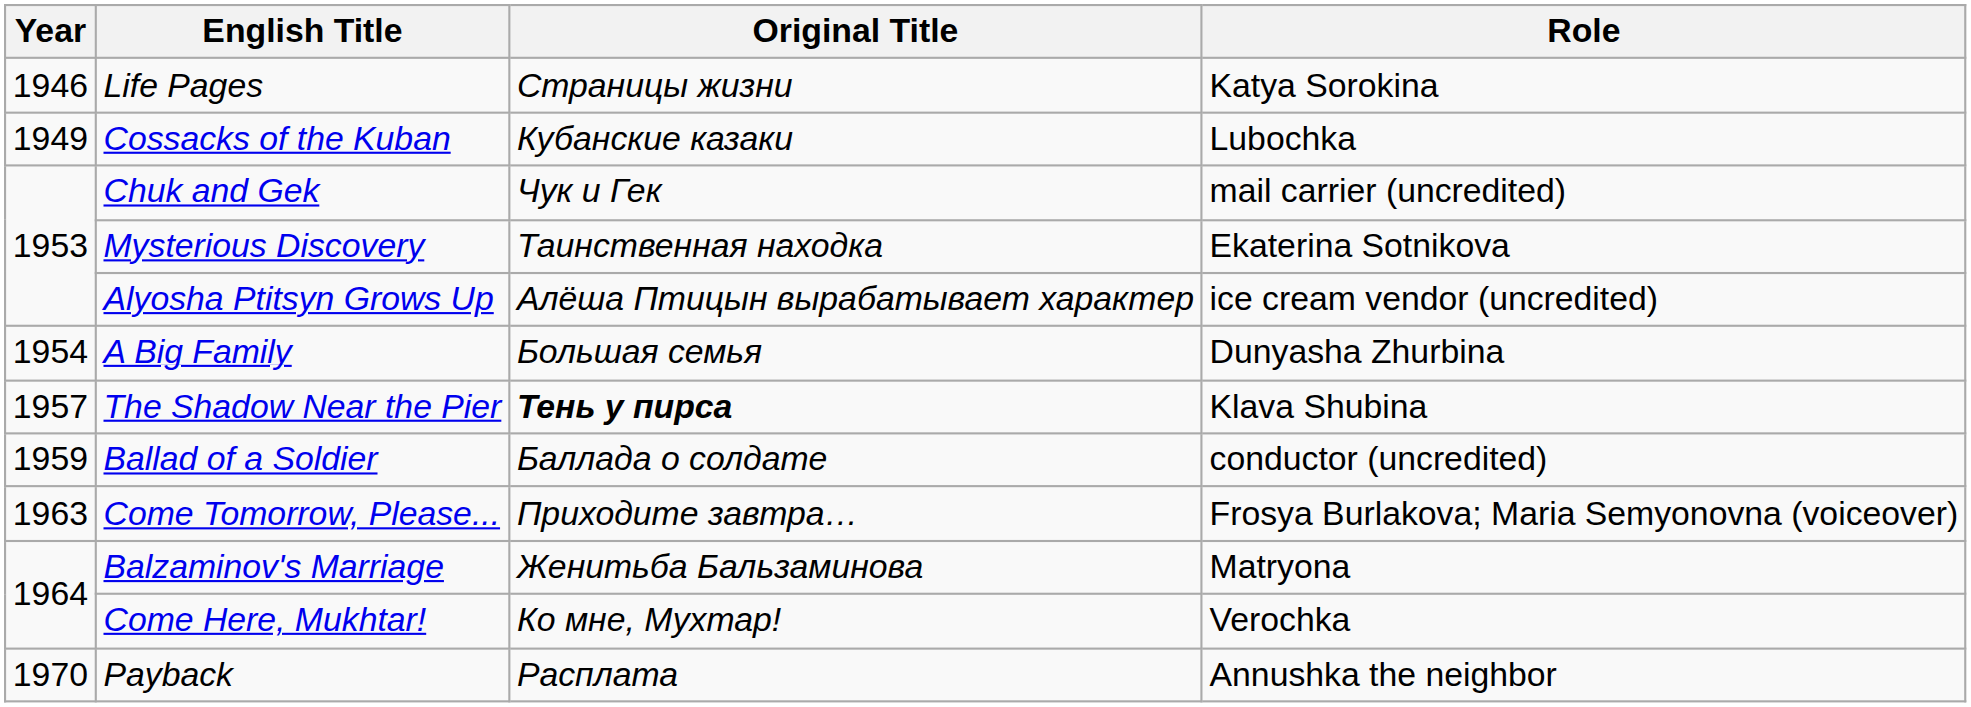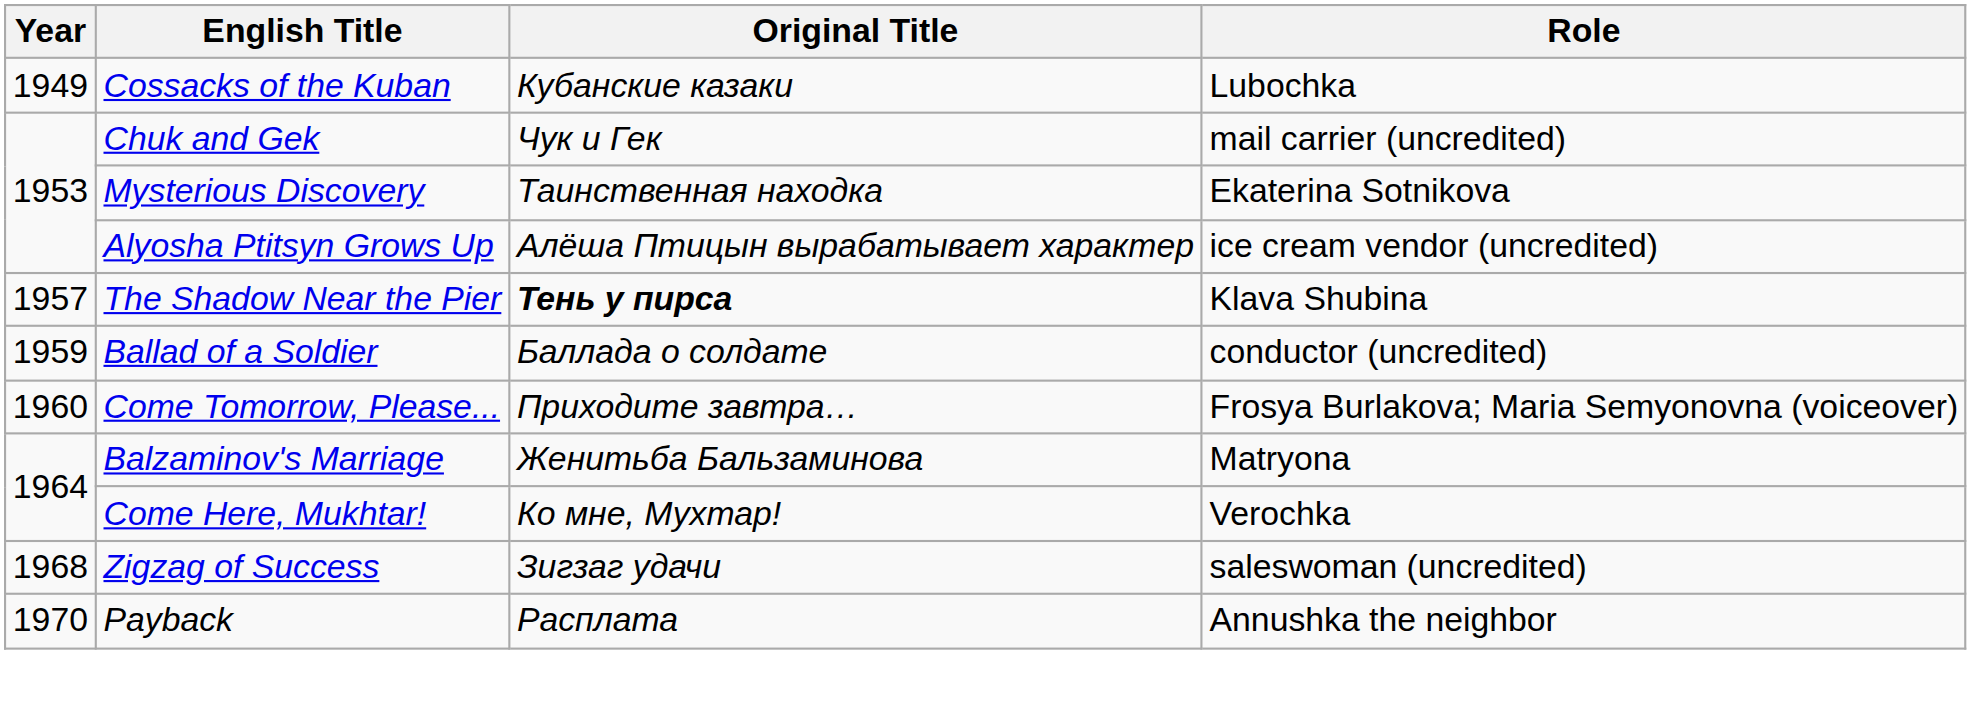 <table class="wikitable">
 <tr>
 <th>Year</th>
 <th>English Title</th>
 <th>Original Title</th>
 <th>Role</th>
-</tr>
-<tr>
-<td>1946</td>
-<td><em>Life Pages</em></td>
-<td><em>Страницы жизни</em></td>
-<td>Katya Sorokina</td>
 </tr>
 <tr>
 <td>1949</td>
 <td><em><a href='#'>Cossacks of the Kuban</a></em></td>
 <td><em>Кубанские казаки</em></td>
 <td>Lubochka</td>
 </tr>
 <tr>
 <td rowspan="3">1953</td>
 <td><em><a href='#'>Chuk and Gek</a></em></td>
 <td><em>Чук и Гек</em></td>
 <td>mail carrier (uncredited)</td>
 </tr>
 <tr>
 <td><em><a href='#'>Mysterious Discovery</a></em></td>
 <td><em>Таинственная находка</em></td>
 <td>Ekaterina Sotnikova</td>
 </tr>
 <tr>
 <td><em><a href='#'>Alyosha Ptitsyn Grows Up</a></em></td>
 <td><em>Алёша Птицын вырабатывает характер</em></td>
 <td>ice cream vendor (uncredited)</td>
 </tr>
 <tr>
-<td>1954</td>
-<td><em><a href='#'>A Big Family</a></em></td>
-<td><em>Большая семья</em></td>
-<td>Dunyasha Zhurbina</td>
-</tr>
-<tr>
 <td>1957</td>
 <td><em><a href='#'>The Shadow Near the Pier</a></em></td>
 <td><strong><em>Тень у пирса</em></strong></td>
 <td>Klava Shubina</td>
 </tr>
 <tr>
 <td>1959</td>
 <td><em><a href='#'>Ballad of a Soldier</a></em></td>
 <td><em>Баллада о солдате</em></td>
 <td>conductor (uncredited)</td>
 </tr>
 <tr>
-<td>1963</td>
+<td>1960</td>
 <td><em><a href='#'>Come Tomorrow, Please...</a></em></td>
 <td><em>Приходите завтра…</em></td>
 <td>Frosya Burlakova; Maria Semyonovna (voiceover)</td>
 </tr>
 <tr>
 <td rowspan="2">1964</td>
 <td><em><a href='#'>Balzaminov's Marriage</a></em></td>
 <td><em>Женитьба Бальзаминова</em></td>
 <td>Matryona</td>
 </tr>
 <tr>
 <td><em><a href='#'>Come Here, Mukhtar!</a></em></td>
 <td><em>Ко мне, Мухтар!</em></td>
 <td>Verochka</td>
 </tr>
 <tr>
+<td>1968</td>
+<td><em><a href='#'>Zigzag of Success</a></em></td>
+<td><em>Зигзаг удачи</em></td>
+<td>saleswoman (uncredited)</td>
+</tr>
+<tr>
 <td>1970</td>
 <td><em>Payback</em></td>
 <td><em>Расплата</em></td>
 <td>Annushka the neighbor</td>
 </tr>
 </table>
